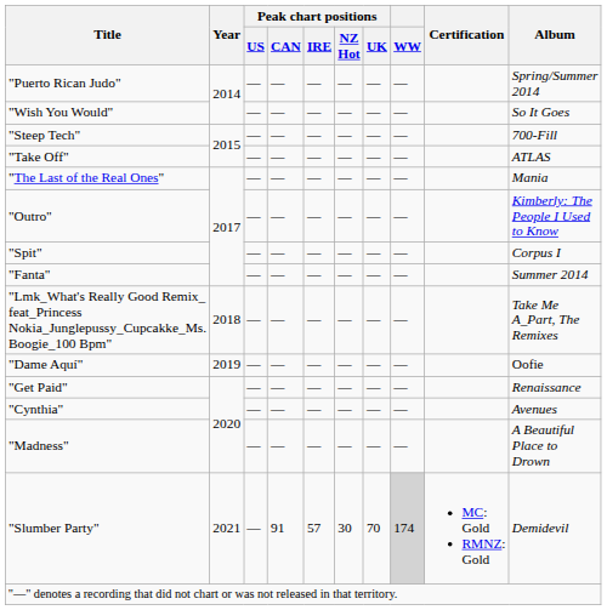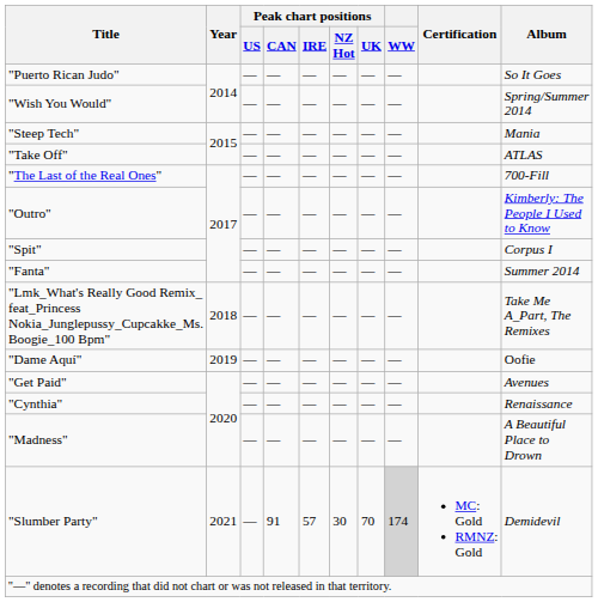 <table class="wikitable">
 <tr>
 <th rowspan="2">Title</th>
 <th rowspan="2">Year</th>
 <th colspan="5">Peak chart positions</th>
 <th></th>
 <th rowspan="2">Certification</th>
 <th rowspan="2">Album</th>
 </tr>
 <tr>
 <th><a href='#'>US</a></th>
 <th><a href='#'>CAN</a></th>
 <th><a href='#'>IRE</a></th>
 <th><a href='#'>NZ<br>Hot</a></th>
 <th><a href='#'>UK</a></th>
 <th><a href='#'>WW</a></th>
 </tr>
 <tr>
 <td>"Puerto Rican Judo"<br></td>
 <td rowspan="2">2014</td>
 <td>—</td>
 <td>—</td>
 <td>—</td>
 <td>—</td>
 <td>—</td>
 <td>—</td>
 <td></td>
-<td><em>Spring/Summer 2014</em></td>
+<td><em>So It Goes</em></td>
 </tr>
 <tr>
 <td>"Wish You Would"<br></td>
 <td>—</td>
 <td>—</td>
 <td>—</td>
 <td>—</td>
 <td>—</td>
 <td>—</td>
 <td></td>
-<td><em>So It Goes</em></td>
+<td><em>Spring/Summer 2014</em></td>
 </tr>
 <tr>
 <td>"Steep Tech"<br></td>
 <td rowspan="2">2015</td>
 <td>—</td>
 <td>—</td>
 <td>—</td>
 <td>—</td>
 <td>—</td>
 <td>—</td>
 <td></td>
-<td><em>700-Fill</em></td>
+<td><em>Mania</em></td>
 </tr>
 <tr>
 <td>"Take Off"<br></td>
 <td>—</td>
 <td>—</td>
 <td>—</td>
 <td>—</td>
 <td>—</td>
 <td>—</td>
 <td></td>
 <td><em>ATLAS</em></td>
 </tr>
 <tr>
 <td>"<a href='#'>The Last of the Real Ones</a>"<br></td>
 <td rowspan="4">2017</td>
 <td>—</td>
 <td>—</td>
 <td>—</td>
 <td>—</td>
 <td>—</td>
 <td>—</td>
 <td></td>
-<td><em>Mania</em></td>
+<td><em>700-Fill</em></td>
 </tr>
 <tr>
 <td>"Outro"<br></td>
 <td>—</td>
 <td>—</td>
 <td>—</td>
 <td>—</td>
 <td>—</td>
 <td>—</td>
 <td></td>
 <td><em><a href='#'>Kimberly: The People I Used to Know</a></em></td>
 </tr>
 <tr>
 <td>"Spit"<br></td>
 <td>—</td>
 <td>—</td>
 <td>—</td>
 <td>—</td>
 <td>—</td>
 <td>—</td>
 <td></td>
 <td><em>Corpus I</em></td>
 </tr>
 <tr>
 <td>"Fanta"<br></td>
 <td>—</td>
 <td>—</td>
 <td>—</td>
 <td>—</td>
 <td>—</td>
 <td>—</td>
 <td></td>
 <td><em>Summer 2014</em></td>
 </tr>
 <tr>
 <td>"Lmk_What's Really Good Remix_ feat_Princess Nokia_Junglepussy_Cupcakke_Ms. Boogie_100 Bpm"<br></td>
 <td>2018</td>
 <td>—</td>
 <td>—</td>
 <td>—</td>
 <td>—</td>
 <td>—</td>
 <td>—</td>
 <td></td>
 <td><em>Take Me A_Part, The Remixes</em></td>
 </tr>
 <tr>
 <td>"Dame Aquí"<br></td>
 <td>2019</td>
 <td>—</td>
 <td>—</td>
 <td>—</td>
 <td>—</td>
 <td>—</td>
 <td>—</td>
 <td></td>
 <td>Oofie</td>
 </tr>
 <tr>
 <td>"Get Paid"<br></td>
 <td rowspan="3">2020</td>
 <td>—</td>
 <td>—</td>
 <td>—</td>
 <td>—</td>
 <td>—</td>
 <td>—</td>
 <td></td>
-<td><em>Renaissance</em></td>
+<td><em>Avenues</em></td>
 </tr>
 <tr>
 <td>"Cynthia"<br></td>
 <td>—</td>
 <td>—</td>
 <td>—</td>
 <td>—</td>
 <td>—</td>
 <td>—</td>
 <td></td>
-<td><em>Avenues</em></td>
+<td><em>Renaissance</em></td>
 </tr>
 <tr>
 <td>"Madness"<br></td>
 <td>—</td>
 <td>—</td>
 <td>—</td>
 <td>—</td>
 <td>—</td>
 <td>—</td>
 <td></td>
 <td><em>A Beautiful Place to Drown</em></td>
 </tr>
 <tr>
 <td>"Slumber Party"<br></td>
 <td>2021</td>
 <td>—</td>
 <td>91</td>
 <td>57</td>
 <td>30</td>
 <td>70</td>
 <td style="background: lightgrey;">174</td>
 <td><br><ul><li><a href='#'>MC</a>: Gold</li><li><a href='#'>RMNZ</a>: Gold</li></ul></td>
 <td><em>Demidevil</em></td>
 </tr>
 <tr>
 <td colspan="14" style="font-size:90%">"—" denotes a recording that did not chart or was not released in that territory.</td>
 </tr>
 </table>
